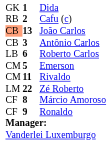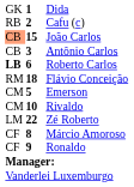 <table cellspacing="0" cellpadding="0" style="font-size:90%; margin:0.2em auto;">
 <tr>
 <th width="25"></th>
 <th width="25"></th>
 </tr>
 <tr>
 <td>GK</td>
 <td><strong>1</strong></td>
 <td><a href='#'>Dida</a></td>
 </tr>
 <tr>
 <td>RB</td>
 <td><strong>2</strong></td>
 <td><a href='#'>Cafu</a> (<a href='#'>c</a>)</td>
 </tr>
 <tr>
 <td style="background: lightsalmon;">CB</td>
-<td><strong>13</strong></td>
+<td><strong>15</strong></td>
 <td><a href='#'>João Carlos</a></td>
 <td></td>
 </tr>
 <tr>
 <td>CB</td>
 <td><strong>3</strong></td>
 <td><a href='#'>Antônio Carlos</a></td>
 </tr>
 <tr>
-<td>LB</td>
+<td><strong>LB</strong></td>
 <td><strong>6</strong></td>
 <td><a href='#'>Roberto Carlos</a></td>
+</tr>
+<tr>
+<td>RM</td>
+<td><strong>18</strong></td>
+<td><a href='#'>Flávio Conceição</a></td>
+<td></td>
 </tr>
 <tr>
 <td>CM</td>
 <td><strong>5</strong></td>
 <td><a href='#'>Emerson</a></td>
 </tr>
 <tr>
 <td>CM</td>
-<td><strong>11</strong></td>
+<td><strong>10</strong></td>
 <td><a href='#'>Rivaldo</a></td>
 </tr>
 <tr>
 <td>LM</td>
 <td><strong>22</strong></td>
 <td><a href='#'>Zé Roberto</a></td>
 </tr>
 <tr>
 <td>CF</td>
 <td><strong>8</strong></td>
 <td><a href='#'>Márcio Amoroso</a></td>
 </tr>
 <tr>
 <td>CF</td>
 <td><strong>9</strong></td>
 <td><a href='#'>Ronaldo</a></td>
 </tr>
 <tr>
 <td colspan=3><strong>Manager:</strong></td>
 </tr>
 <tr>
 <td colspan=3> <a href='#'>Vanderlei Luxemburgo</a></td>
 </tr>
 </table>
